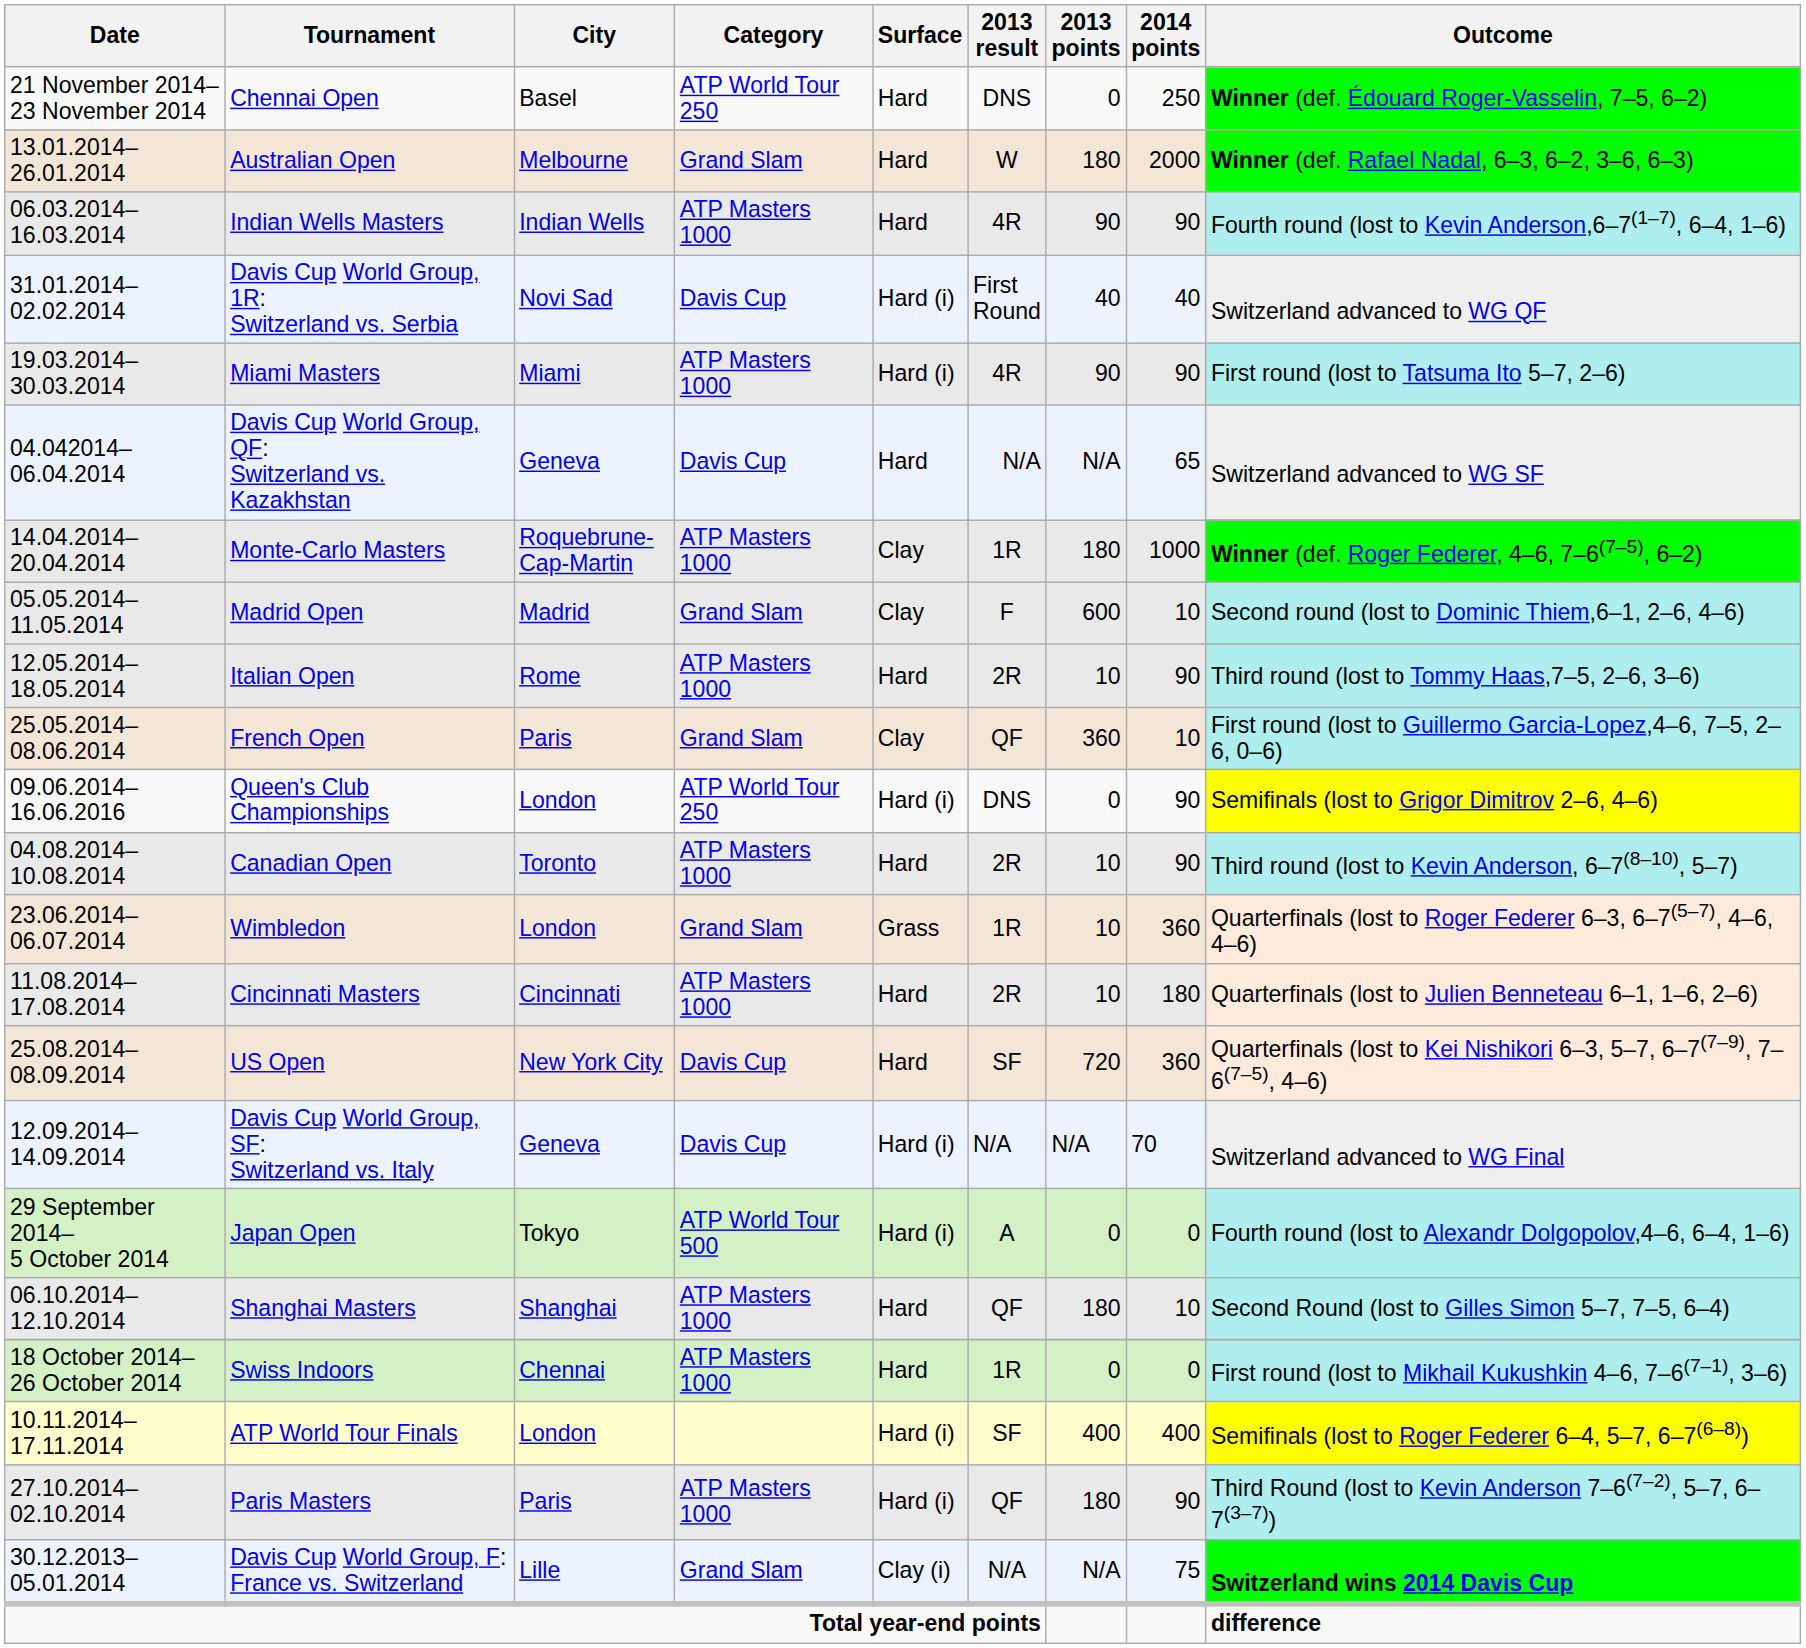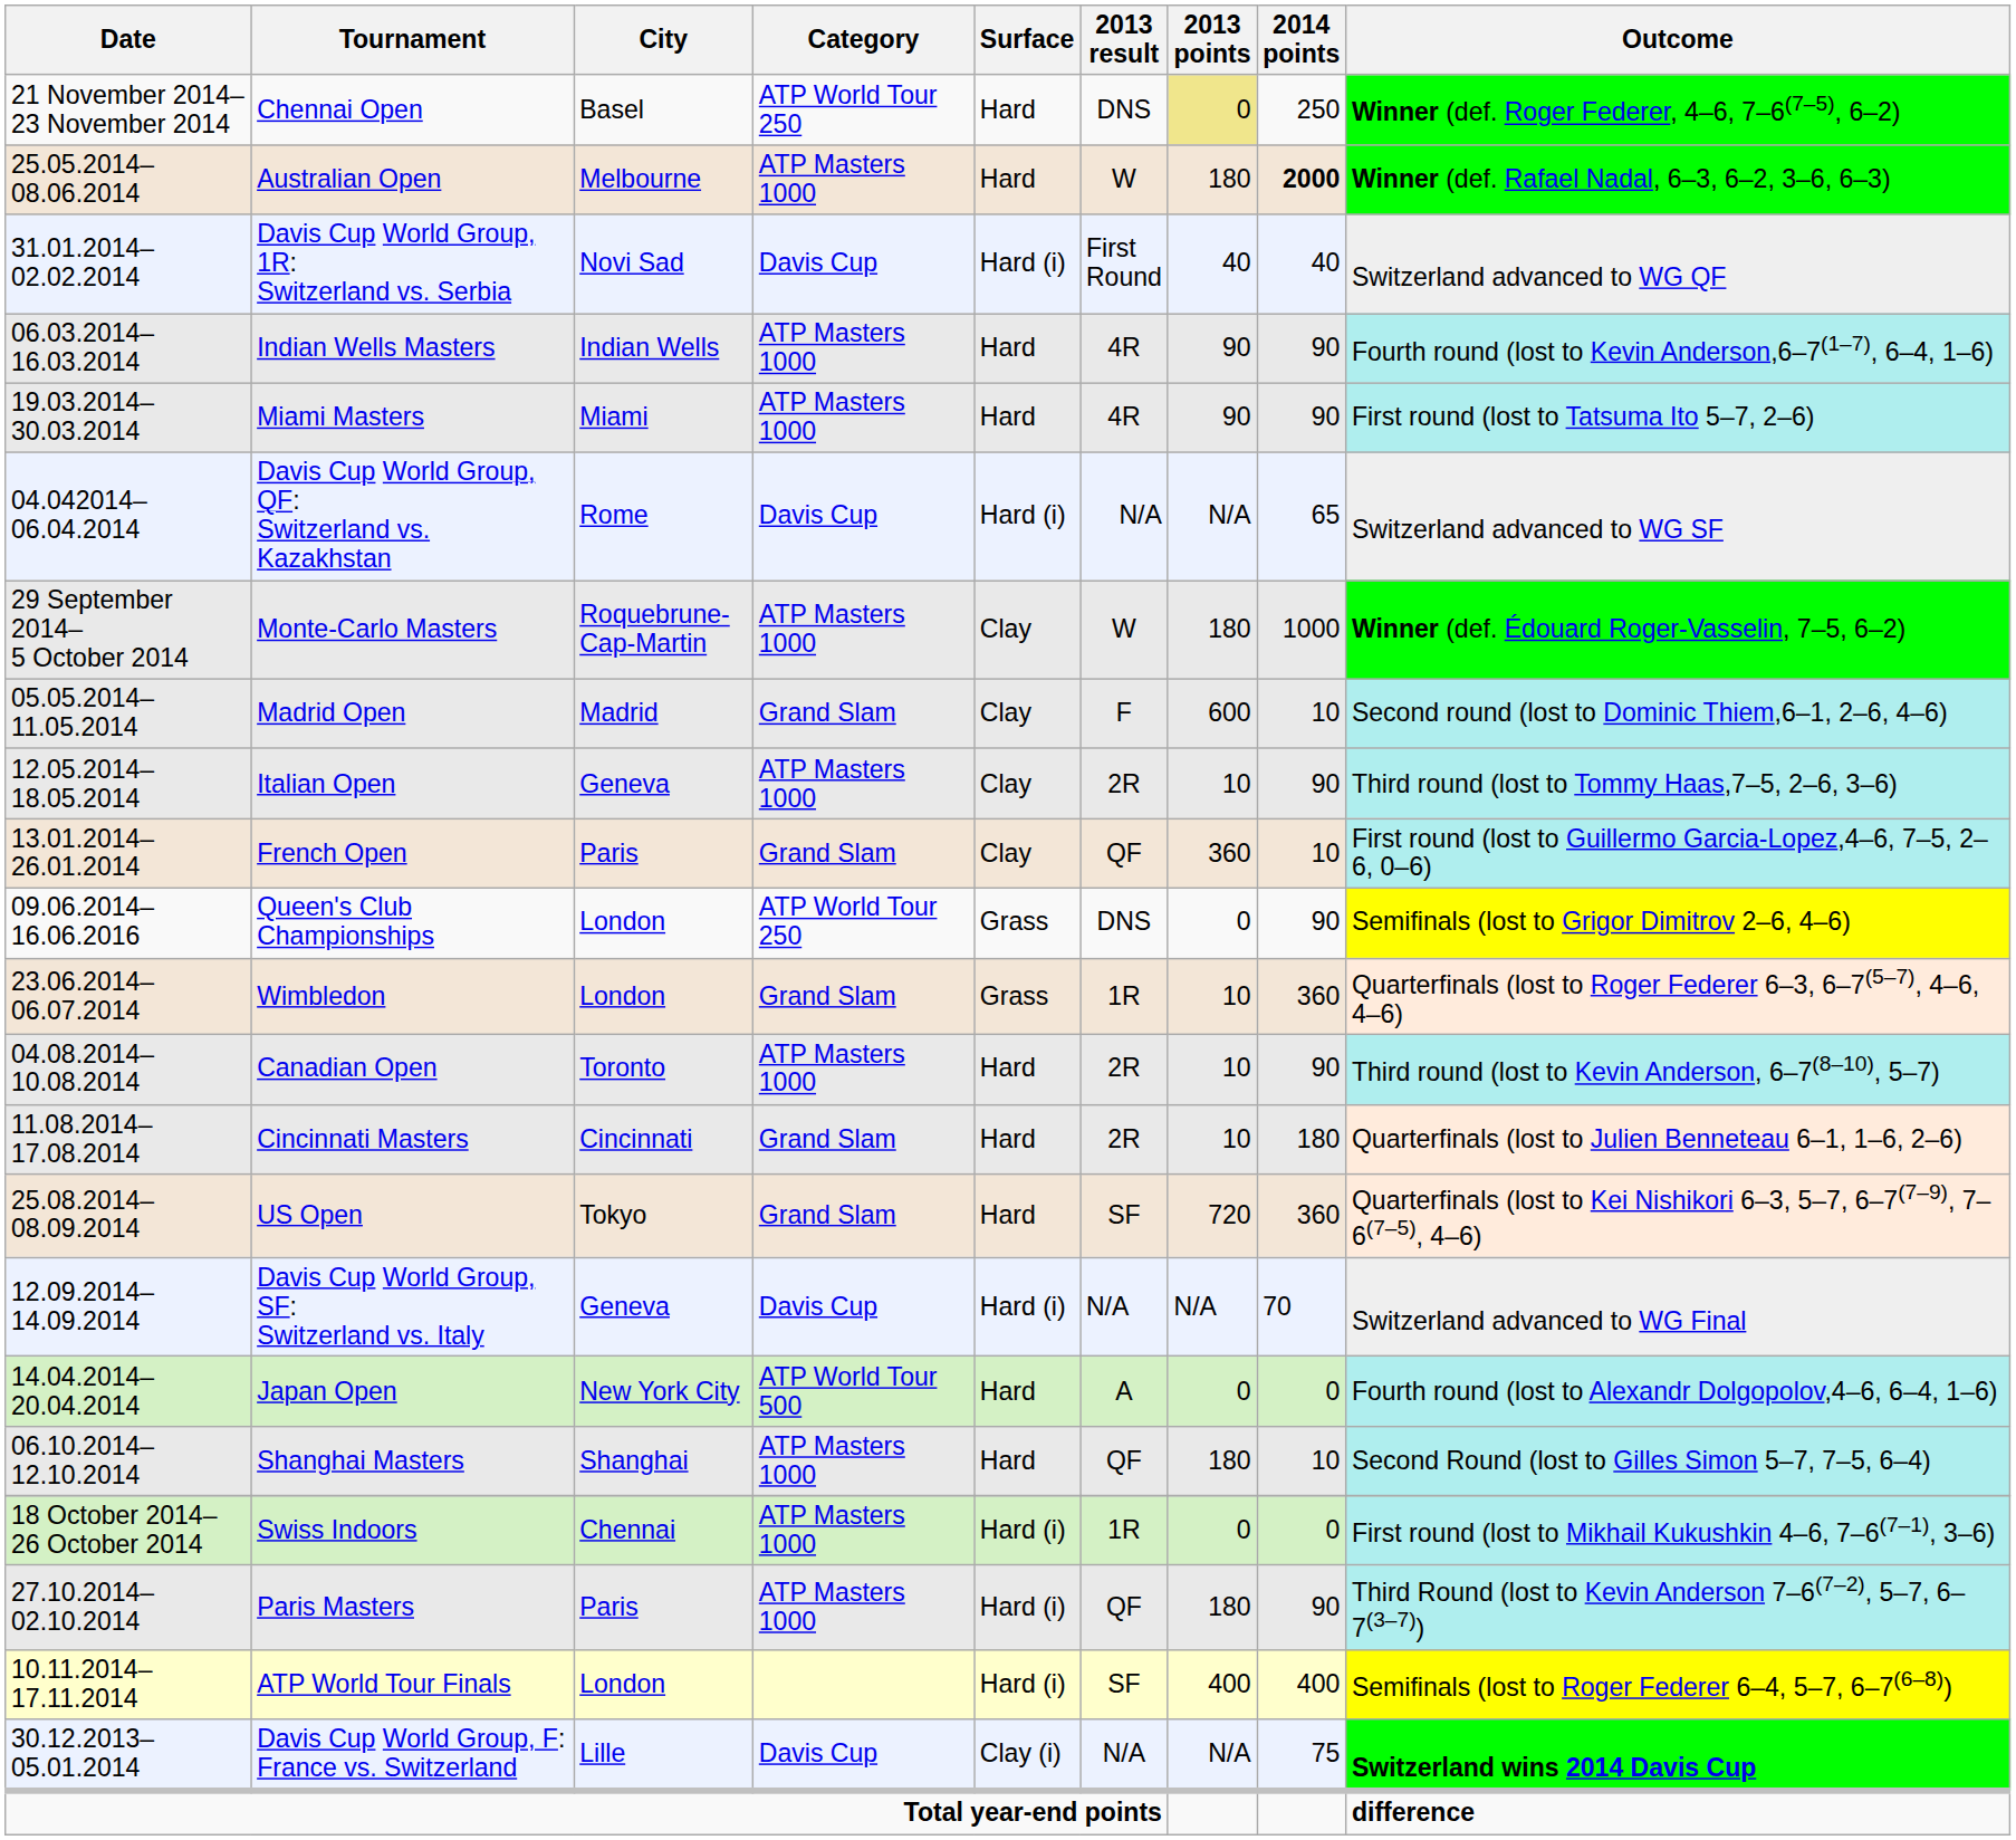 <table class="wikitable">
 <tr>
 <th width=150>Date</th>
 <th width=200>Tournament</th>
 <th width=105>City</th>
 <th width=135>Category</th>
 <th width=40>Surface</th>
 <th width=35>2013 result</th>
 <th width=35>2013 points</th>
 <th width=35>2014 points</th>
 <th width=430>Outcome</th>
 </tr>
 <tr>
 <td>21 November 2014–<br>23 November 2014</td>
 <td><a href='#'>Chennai Open</a></td>
 <td>Basel</td>
 <td><a href='#'>ATP World Tour 250</a></td>
 <td>Hard</td>
 <td align=center>DNS</td>
-<td align=right>0</td>
+<td align=right style="background: khaki;">0</td>
 <td align=right>250</td>
-<td style="background:lime;"><strong>Winner</strong> (def. <a href='#'>Édouard Roger-Vasselin</a>, 7–5, 6–2)</td>
+<td style="background:lime;"><strong>Winner</strong> (def. <a href='#'>Roger Federer</a>, 4–6, 7–6<sup>(7–5)</sup>, 6–2)</td>
 </tr>
 <tr style="background:#F3E6D7;">
-<td>13.01.2014–26.01.2014</td>
+<td>25.05.2014–08.06.2014</td>
 <td><a href='#'>Australian Open</a></td>
 <td><a href='#'>Melbourne</a></td>
-<td><a href='#'>Grand Slam</a></td>
+<td><a href='#'>ATP Masters 1000</a></td>
 <td>Hard</td>
 <td align=center>W</td>
 <td align=right>180</td>
-<td align=right>2000</td>
+<td align=right><strong>2000</strong></td>
 <td style="background:lime;"><strong>Winner</strong> (def. <a href='#'>Rafael Nadal</a>, 6–3, 6–2, 3–6, 6–3)</td>
-</tr>
-<tr style="background:#E9E9E9;">
-<td>06.03.2014–16.03.2014</td>
-<td><a href='#'>Indian Wells Masters</a></td>
-<td><a href='#'>Indian Wells</a></td>
-<td><a href='#'>ATP Masters 1000</a></td>
-<td>Hard</td>
-<td align=center>4R</td>
-<td align=right>90</td>
-<td align=right>90</td>
-<td style="background:#afeeee;">Fourth round (lost to <a href='#'>Kevin Anderson</a>,6–7<sup>(1–7)</sup>, 6–4, 1–6)</td>
 </tr>
 <tr style="background:#ecf2ff;">
 <td>31.01.2014–02.02.2014</td>
 <td><a href='#'>Davis Cup</a> <a href='#'>World Group, 1R</a>: <br> <a href='#'>Switzerland vs. Serbia</a></td>
 <td><a href='#'>Novi Sad</a></td>
 <td><a href='#'>Davis Cup</a></td>
 <td>Hard (i)</td>
 <td>First Round</td>
 <td align=right>40</td>
 <td align=right>40</td>
 <td style="background:#efefef;"><br>Switzerland advanced to <a href='#'>WG QF</a></td>
 </tr>
 <tr style="background:#E9E9E9;">
+<td>06.03.2014–16.03.2014</td>
+<td><a href='#'>Indian Wells Masters</a></td>
+<td><a href='#'>Indian Wells</a></td>
+<td><a href='#'>ATP Masters 1000</a></td>
+<td>Hard</td>
+<td align=center>4R</td>
+<td align=right>90</td>
+<td align=right>90</td>
+<td style="background:#afeeee;">Fourth round (lost to <a href='#'>Kevin Anderson</a>,6–7<sup>(1–7)</sup>, 6–4, 1–6)</td>
+</tr>
+<tr style="background:#E9E9E9;">
 <td>19.03.2014–30.03.2014</td>
 <td><a href='#'>Miami Masters</a></td>
 <td><a href='#'>Miami</a></td>
 <td><a href='#'>ATP Masters 1000</a></td>
-<td>Hard (i)</td>
+<td>Hard</td>
 <td align=center>4R</td>
 <td align=right>90</td>
 <td align=right>90</td>
 <td style="background:#afeeee;">First round (lost to <a href='#'>Tatsuma Ito</a> 5–7, 2–6)</td>
 </tr>
 <tr style="background:#ecf2ff;">
 <td>04.042014–06.04.2014</td>
 <td><a href='#'>Davis Cup</a> <a href='#'>World Group, QF</a>: <br> <a href='#'>Switzerland vs. Kazakhstan</a></td>
-<td><a href='#'>Geneva</a></td>
+<td><a href='#'>Rome</a></td>
 <td><a href='#'>Davis Cup</a></td>
-<td>Hard</td>
+<td>Hard (i)</td>
 <td align=right>N/A</td>
 <td align=right>N/A</td>
 <td align=right>65</td>
 <td style="background:#efefef;"><br>Switzerland advanced to <a href='#'>WG SF</a></td>
 </tr>
 <tr style="background:#E9E9E9;">
-<td>14.04.2014–20.04.2014</td>
+<td>29 September 2014–<br>5 October 2014</td>
 <td><a href='#'>Monte-Carlo Masters</a></td>
 <td><a href='#'>Roquebrune-Cap-Martin</a></td>
 <td><a href='#'>ATP Masters 1000</a></td>
 <td>Clay</td>
-<td align=center>1R</td>
+<td align=center>W</td>
 <td align=right>180</td>
 <td align=right>1000</td>
-<td style="background:lime;"><strong>Winner</strong> (def. <a href='#'>Roger Federer</a>, 4–6, 7–6<sup>(7–5)</sup>, 6–2)</td>
+<td style="background:lime;"><strong>Winner</strong> (def. <a href='#'>Édouard Roger-Vasselin</a>, 7–5, 6–2)</td>
 </tr>
 <tr style="background:#E9E9E9;">
 <td>05.05.2014–11.05.2014</td>
 <td><a href='#'>Madrid Open</a></td>
 <td><a href='#'>Madrid</a></td>
 <td><a href='#'>Grand Slam</a></td>
 <td>Clay</td>
 <td align=center>F</td>
 <td align=right>600</td>
 <td align=right>10</td>
 <td style="background:#afeeee;">Second round (lost to <a href='#'>Dominic Thiem</a>,6–1, 2–6, 4–6)</td>
 </tr>
 <tr style="background:#E9E9E9;">
 <td>12.05.2014–18.05.2014</td>
 <td><a href='#'>Italian Open</a></td>
-<td><a href='#'>Rome</a></td>
+<td><a href='#'>Geneva</a></td>
 <td><a href='#'>ATP Masters 1000</a></td>
-<td>Hard</td>
+<td>Clay</td>
 <td align=center>2R</td>
 <td align=right>10</td>
 <td align=right>90</td>
 <td style="background:#afeeee;">Third round (lost to <a href='#'>Tommy Haas</a>,7–5, 2–6, 3–6)</td>
 </tr>
 <tr style="background:#F3E6D7;">
-<td>25.05.2014–08.06.2014</td>
+<td>13.01.2014–26.01.2014</td>
 <td><a href='#'>French Open</a></td>
 <td><a href='#'>Paris</a></td>
 <td><a href='#'>Grand Slam</a></td>
 <td>Clay</td>
 <td align=center>QF</td>
 <td align=right>360</td>
 <td align=right>10</td>
 <td style="background:#afeeee;">First round (lost to <a href='#'>Guillermo Garcia-Lopez</a>,4–6, 7–5, 2–6, 0–6)</td>
 </tr>
 <tr>
 <td>09.06.2014–16.06.2016</td>
 <td><a href='#'>Queen's Club Championships</a></td>
 <td><a href='#'>London</a></td>
 <td><a href='#'>ATP World Tour 250</a></td>
-<td>Hard (i)</td>
+<td>Grass</td>
 <td align=center>DNS</td>
 <td align=right>0</td>
 <td align=right>90</td>
 <td style="background:yellow;">Semifinals (lost to <a href='#'>Grigor Dimitrov</a> 2–6, 4–6)</td>
-</tr>
-<tr style="background:#E9E9E9;">
-<td>04.08.2014–10.08.2014</td>
-<td><a href='#'>Canadian Open</a></td>
-<td><a href='#'>Toronto</a></td>
-<td><a href='#'>ATP Masters 1000</a></td>
-<td>Hard</td>
-<td align=center>2R</td>
-<td align=right>10</td>
-<td align=right>90</td>
-<td style="background:#afeeee;">Third round (lost to <a href='#'>Kevin Anderson</a>, 6–7<sup>(8–10)</sup>, 5–7)</td>
 </tr>
 <tr style="background:#F3E6D7;">
 <td>23.06.2014–06.07.2014</td>
 <td><a href='#'>Wimbledon</a></td>
 <td><a href='#'>London</a></td>
 <td><a href='#'>Grand Slam</a></td>
 <td>Grass</td>
 <td align=center>1R</td>
 <td align=right>10</td>
 <td align=right>360</td>
 <td style="background:#ffebdc;">Quarterfinals (lost to <a href='#'>Roger Federer</a> 6–3, 6–7<sup>(5–7)</sup>, 4–6, 4–6)</td>
 </tr>
 <tr style="background:#E9E9E9;">
+<td>04.08.2014–10.08.2014</td>
+<td><a href='#'>Canadian Open</a></td>
+<td><a href='#'>Toronto</a></td>
+<td><a href='#'>ATP Masters 1000</a></td>
+<td>Hard</td>
+<td align=center>2R</td>
+<td align=right>10</td>
+<td align=right>90</td>
+<td style="background:#afeeee;">Third round (lost to <a href='#'>Kevin Anderson</a>, 6–7<sup>(8–10)</sup>, 5–7)</td>
+</tr>
+<tr style="background:#E9E9E9;">
 <td>11.08.2014–17.08.2014</td>
 <td><a href='#'>Cincinnati Masters</a></td>
 <td><a href='#'>Cincinnati</a></td>
-<td><a href='#'>ATP Masters 1000</a></td>
+<td><a href='#'>Grand Slam</a></td>
 <td>Hard</td>
 <td align=center>2R</td>
 <td align=right>10</td>
 <td align=right>180</td>
 <td style="background:#ffebdc;">Quarterfinals (lost to <a href='#'>Julien Benneteau</a> 6–1, 1–6, 2–6)</td>
 </tr>
 <tr style="background:#F3E6D7;">
 <td>25.08.2014–08.09.2014</td>
 <td><a href='#'>US Open</a></td>
-<td><a href='#'>New York City</a></td>
-<td><a href='#'>Davis Cup</a></td>
+<td>Tokyo</td>
+<td><a href='#'>Grand Slam</a></td>
 <td>Hard</td>
 <td align=center>SF</td>
 <td align=right>720</td>
 <td align=right>360</td>
 <td style="background:#ffebdc;">Quarterfinals (lost to <a href='#'>Kei Nishikori</a> 6–3, 5–7, 6–7<sup>(7–9)</sup>, 7–6<sup>(7–5)</sup>, 4–6)</td>
 </tr>
 <tr style="background:#ecf2ff;">
 <td>12.09.2014–14.09.2014</td>
 <td><a href='#'>Davis Cup</a> <a href='#'>World Group, SF</a>: <br> <a href='#'>Switzerland vs. Italy</a></td>
 <td><a href='#'>Geneva</a></td>
 <td><a href='#'>Davis Cup</a></td>
 <td>Hard (i)</td>
 <td>N/A</td>
 <td>N/A</td>
 <td>70</td>
 <td style="background:#efefef;"><br>Switzerland advanced to <a href='#'>WG Final</a></td>
 </tr>
 <tr style="background:#D4F1C5;">
-<td>29 September 2014–<br>5 October 2014</td>
+<td>14.04.2014–20.04.2014</td>
 <td><a href='#'>Japan Open</a></td>
-<td>Tokyo</td>
+<td><a href='#'>New York City</a></td>
 <td><a href='#'>ATP World Tour 500</a></td>
-<td>Hard (i)</td>
+<td>Hard</td>
 <td align=center>A</td>
 <td align=right>0</td>
 <td align=right>0</td>
 <td style="background:#afeeee;">Fourth round (lost to <a href='#'>Alexandr Dolgopolov</a>,4–6, 6–4, 1–6)</td>
 </tr>
 <tr style="background:#E9E9E9;">
 <td>06.10.2014–12.10.2014</td>
 <td><a href='#'>Shanghai Masters</a></td>
 <td><a href='#'>Shanghai</a></td>
 <td><a href='#'>ATP Masters 1000</a></td>
 <td>Hard</td>
 <td align=center>QF</td>
 <td align=right>180</td>
 <td align=right>10</td>
 <td style="background:#afeeee;">Second Round (lost to <a href='#'>Gilles Simon</a> 5–7, 7–5, 6–4)</td>
 </tr>
 <tr style="background:#E9E9E9;">
 </tr>
 <tr style="background:#D4F1C5;">
 <td>18 October 2014–<br>26 October 2014</td>
 <td><a href='#'>Swiss Indoors</a></td>
 <td><a href='#'>Chennai</a></td>
 <td><a href='#'>ATP Masters 1000</a></td>
-<td>Hard</td>
+<td>Hard (i)</td>
 <td align=center>1R</td>
 <td align=right>0</td>
 <td align=right>0</td>
 <td style="background:#afeeee;">First round (lost to <a href='#'>Mikhail Kukushkin</a> 4–6, 7–6<sup>(7–1)</sup>, 3–6)</td>
+</tr>
+<tr style="background:#E9E9E9;">
+<td>27.10.2014–02.10.2014</td>
+<td><a href='#'>Paris Masters</a></td>
+<td><a href='#'>Paris</a></td>
+<td><a href='#'>ATP Masters 1000</a></td>
+<td>Hard (i)</td>
+<td align=center>QF</td>
+<td align=right>180</td>
+<td align=right>90</td>
+<td style="background:#afeeee;">Third Round (lost to <a href='#'>Kevin Anderson</a> 7–6<sup>(7–2)</sup>, 5–7, 6–7<sup>(3–7)</sup>)</td>
 </tr>
 <tr style="background:#ffffcc;">
 <td>10.11.2014–17.11.2014</td>
 <td><a href='#'>ATP World Tour Finals</a></td>
 <td><a href='#'>London</a></td>
 <td></td>
 <td>Hard (i)</td>
 <td align=center>SF</td>
 <td align=right>400</td>
 <td align=right>400</td>
 <td style="background:yellow;">Semifinals (lost to <a href='#'>Roger Federer</a> 6–4, 5–7, 6–7<sup>(6–8)</sup>)</td>
 </tr>
-<tr style="background:#E9E9E9;">
-<td>27.10.2014–02.10.2014</td>
-<td><a href='#'>Paris Masters</a></td>
-<td><a href='#'>Paris</a></td>
-<td><a href='#'>ATP Masters 1000</a></td>
-<td>Hard (i)</td>
-<td align=center>QF</td>
-<td align=right>180</td>
-<td align=right>90</td>
-<td style="background:#afeeee;">Third Round (lost to <a href='#'>Kevin Anderson</a> 7–6<sup>(7–2)</sup>, 5–7, 6–7<sup>(3–7)</sup>)</td>
-</tr>
 <tr style="background:#ecf2ff;">
 <td>30.12.2013–05.01.2014</td>
 <td><a href='#'>Davis Cup</a> <a href='#'>World Group, F</a>: <br> <a href='#'>France vs. Switzerland</a></td>
 <td><a href='#'>Lille</a></td>
-<td><a href='#'>Grand Slam</a></td>
+<td><a href='#'>Davis Cup</a></td>
 <td>Clay (i)</td>
 <td align=center>N/A</td>
 <td align=right>N/A</td>
 <td align=right>75</td>
 <td style="background:lime;"><br><strong>Switzerland wins <a href='#'>2014 Davis Cup</a></strong></td>
 </tr>
 <tr style="border-top:4px solid silver;">
 <td colspan=6 align=right><strong>Total year-end points</strong></td>
 <td></td>
 <td></td>
 <td>  <strong>difference</strong></td>
 </tr>
 <tr>
 </tr>
 </table>
